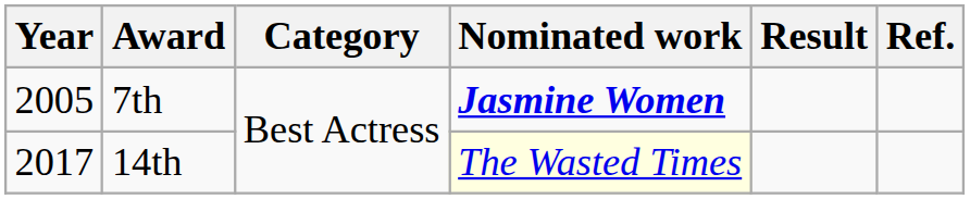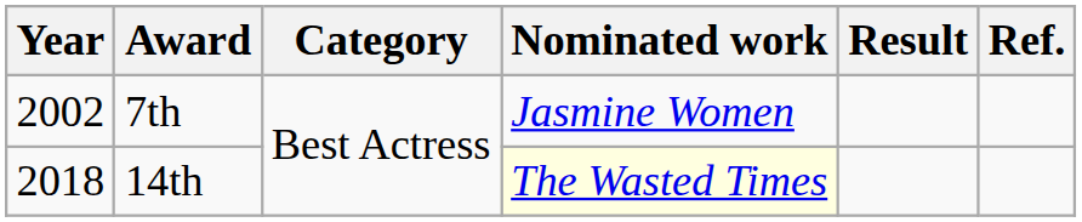 <table class="wikitable">
 <tr>
 <th>Year</th>
 <th>Award</th>
 <th>Category</th>
 <th>Nominated work</th>
 <th>Result</th>
 <th>Ref.</th>
 </tr>
 <tr>
-<td>2005</td>
+<td>2002</td>
 <td>7th</td>
 <td rowspan=2>Best Actress</td>
-<td><strong><em><a href='#'>Jasmine Women</a></em></strong></td>
+<td><em><a href='#'>Jasmine Women</a></em></td>
 <td></td>
 <td></td>
 </tr>
 <tr>
-<td>2017</td>
+<td>2018</td>
 <td>14th</td>
 <td style="background: lightyellow;"><em><a href='#'>The Wasted Times</a></em></td>
 <td></td>
 <td></td>
 </tr>
 </table>
